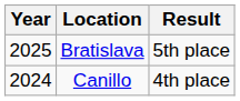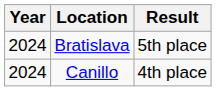 <table class="wikitable" style="text-align:center;">
 <tr>
 <th>Year</th>
 <th>Location</th>
 <th>Result</th>
 </tr>
 <tr>
-<td>2025</td>
+<td>2024</td>
 <td> <a href='#'>Bratislava</a></td>
 <td>5th place</td>
 </tr>
 <tr>
 <td>2024</td>
 <td> <a href='#'>Canillo</a></td>
 <td>4th place</td>
 </tr>
 </table>
